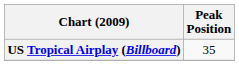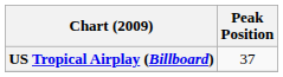 <table class="wikitable plainrowheaders" style="text-align:center;">
 <tr>
 <th scope="col">Chart (2009)</th>
 <th scope="col">Peak <br> Position</th>
 </tr>
 <tr>
 <th scope="row">US <a href='#'>Tropical Airplay</a> (<em><a href='#'>Billboard</a></em>)</th>
-<td>35</td>
+<td>37</td>
 </tr>
 <tr>
 </tr>
 </table>
